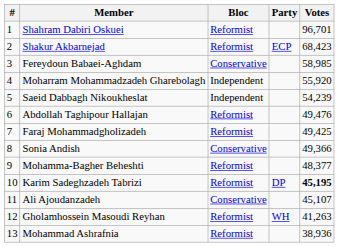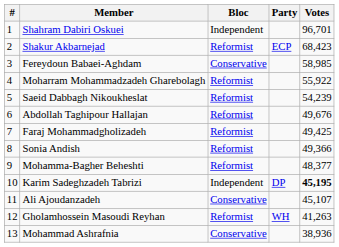 <table class=wikitable style=text-align:left>
 <tr>
 <th>#</th>
 <th>Member</th>
 <th>Bloc</th>
 <th>Party</th>
 <th>Votes</th>
 </tr>
 <tr>
 <td>1</td>
 <td><a href='#'>Shahram Dabiri Oskuei</a></td>
-<td><a href='#'>Reformist</a></td>
+<td>Independent</td>
 <td></td>
 <td>96,701</td>
 </tr>
 <tr>
 <td>2</td>
 <td><a href='#'>Shakur Akbarnejad</a></td>
 <td><a href='#'>Reformist</a></td>
 <td><a href='#'>ECP</a></td>
 <td>68,423</td>
 </tr>
 <tr>
 <td>3</td>
 <td>Fereydoun Babaei-Aghdam</td>
 <td><a href='#'>Conservative</a></td>
 <td></td>
 <td>58,985</td>
 </tr>
 <tr>
 <td>4</td>
 <td>Moharram Mohammadzadeh Gharebolagh</td>
-<td>Independent</td>
+<td><a href='#'>Reformist</a></td>
 <td></td>
-<td>55,920</td>
+<td>55,922</td>
 </tr>
 <tr>
 <td>5</td>
 <td>Saeid Dabbagh Nikoukheslat</td>
-<td>Independent</td>
+<td><a href='#'>Reformist</a></td>
 <td></td>
 <td>54,239</td>
 </tr>
 <tr>
 <td>6</td>
 <td>Abdollah Taghipour Hallajan</td>
 <td><a href='#'>Reformist</a></td>
 <td></td>
-<td>49,476</td>
+<td>49,676</td>
 </tr>
 <tr>
 <td>7</td>
 <td>Faraj Mohammadgholizadeh</td>
 <td><a href='#'>Reformist</a></td>
 <td></td>
 <td>49,425</td>
 </tr>
 <tr>
 <td>8</td>
 <td>Sonia Andish</td>
-<td><a href='#'>Conservative</a></td>
+<td><a href='#'>Reformist</a></td>
 <td></td>
 <td>49,366</td>
 </tr>
 <tr>
 <td>9</td>
 <td>Mohamma-Bagher Beheshti</td>
 <td><a href='#'>Reformist</a></td>
 <td></td>
 <td>48,377</td>
 </tr>
 <tr>
 <td>10</td>
 <td>Karim Sadeghzadeh Tabrizi</td>
-<td><a href='#'>Reformist</a></td>
+<td>Independent</td>
 <td><a href='#'>DP</a></td>
 <td><strong>45,195</strong></td>
 </tr>
 <tr>
 <td>11</td>
 <td>Ali Ajoudanzadeh</td>
 <td><a href='#'>Conservative</a></td>
 <td></td>
 <td>45,107</td>
 </tr>
 <tr>
 <td>12</td>
 <td>Gholamhossein Masoudi Reyhan</td>
 <td><a href='#'>Reformist</a></td>
 <td><a href='#'>WH</a></td>
 <td>41,263</td>
 </tr>
 <tr>
 <td>13</td>
 <td>Mohammad Ashrafnia</td>
-<td><a href='#'>Reformist</a></td>
+<td><a href='#'>Conservative</a></td>
 <td></td>
 <td>38,936</td>
 </tr>
 </table>
